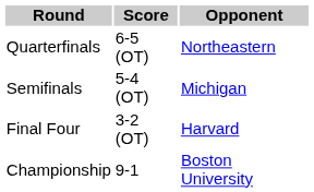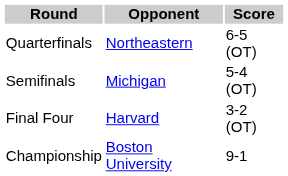 <table style="width:300px; border:'1' 'solid' 'gray'; float:left;">
 <tr>
 <th style="background:#ccc;">Round</th>
+<th style="background:#ccc;">Opponent</th>
 <th style="background:#ccc;">Score</th>
-<th style="background:#ccc;">Opponent</th>
 </tr>
 <tr>
 <td>Quarterfinals</td>
+<td><a href='#'>Northeastern</a></td>
 <td>6-5 (OT)</td>
-<td><a href='#'>Northeastern</a></td>
 </tr>
 <tr>
 <td>Semifinals</td>
+<td><a href='#'>Michigan</a></td>
 <td>5-4 (OT)</td>
-<td><a href='#'>Michigan</a></td>
 </tr>
 <tr>
 <td>Final Four</td>
+<td><a href='#'>Harvard</a></td>
 <td>3-2 (OT)</td>
-<td><a href='#'>Harvard</a></td>
 </tr>
 <tr>
 <td>Championship</td>
+<td><a href='#'>Boston University</a></td>
 <td>9-1</td>
-<td><a href='#'>Boston University</a></td>
 </tr>
 </table>
